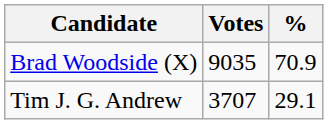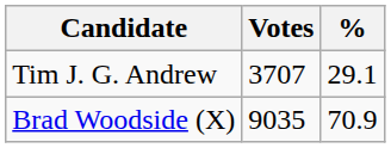 <table class="wikitable">
 <tr>
 <th>Candidate</th>
 <th>Votes</th>
 <th>%</th>
 </tr>
 <tr>
+<td>Tim J. G. Andrew</td>
+<td>3707</td>
+<td>29.1</td>
+</tr>
+<tr>
 <td><a href='#'>Brad Woodside</a> (X)</td>
 <td>9035</td>
 <td>70.9</td>
 </tr>
-<tr>
-<td>Tim J. G. Andrew</td>
-<td>3707</td>
-<td>29.1</td>
-</tr>
 </table>
